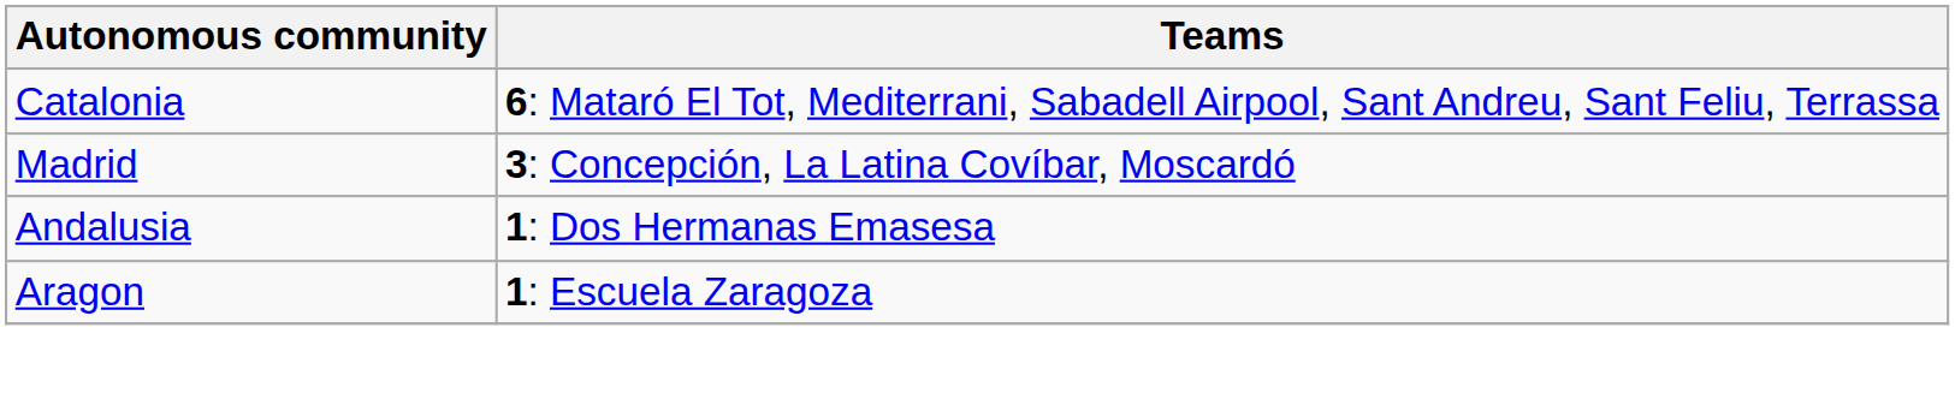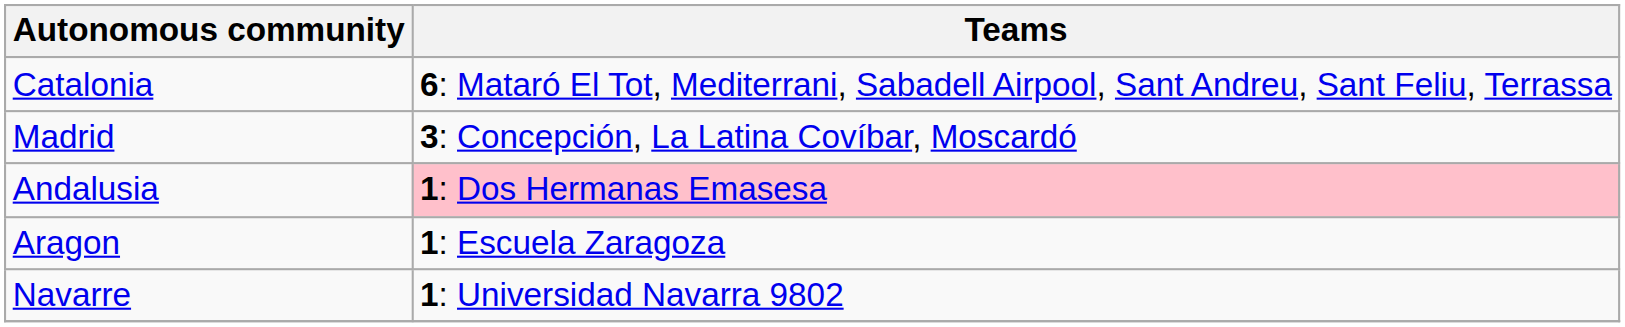 <table class="wikitable">
 <tr>
 <th>Autonomous community</th>
 <th>Teams</th>
 </tr>
 <tr>
 <td> <a href='#'>Catalonia</a></td>
 <td><strong>6</strong>: <a href='#'>Mataró El Tot</a>, <a href='#'>Mediterrani</a>, <a href='#'>Sabadell Airpool</a>, <a href='#'>Sant Andreu</a>, <a href='#'>Sant Feliu</a>, <a href='#'>Terrassa</a></td>
 </tr>
 <tr>
 <td> <a href='#'>Madrid</a></td>
 <td><strong>3</strong>: <a href='#'>Concepción</a>, <a href='#'>La Latina Covíbar</a>, <a href='#'>Moscardó</a></td>
 </tr>
 <tr>
 <td> <a href='#'>Andalusia</a></td>
-<td><strong>1</strong>: <a href='#'>Dos Hermanas Emasesa</a></td>
+<td style="background: pink;"><strong>1</strong>: <a href='#'>Dos Hermanas Emasesa</a></td>
 </tr>
 <tr>
 <td> <a href='#'>Aragon</a></td>
 <td><strong>1</strong>: <a href='#'>Escuela Zaragoza</a></td>
 </tr>
 <tr>
+<td> <a href='#'>Navarre</a></td>
+<td><strong>1</strong>: <a href='#'>Universidad Navarra 9802</a></td>
+</tr>
+<tr>
 </tr>
 </table>
